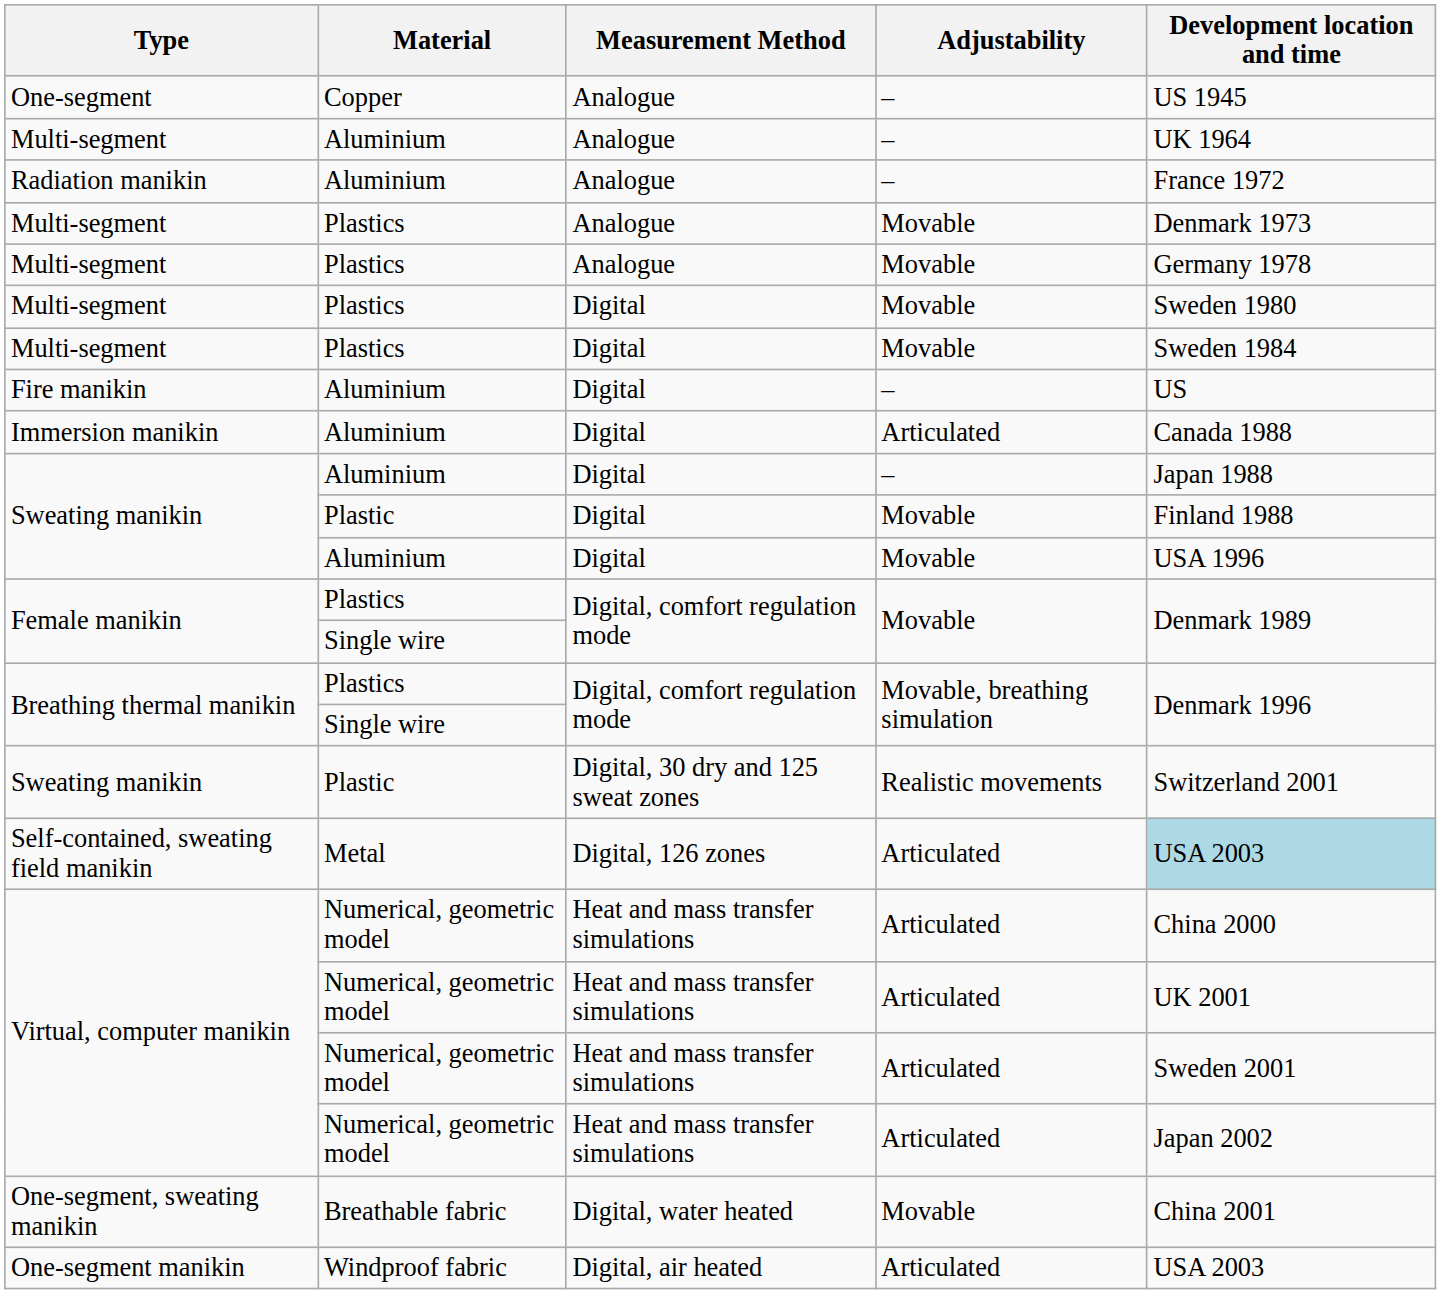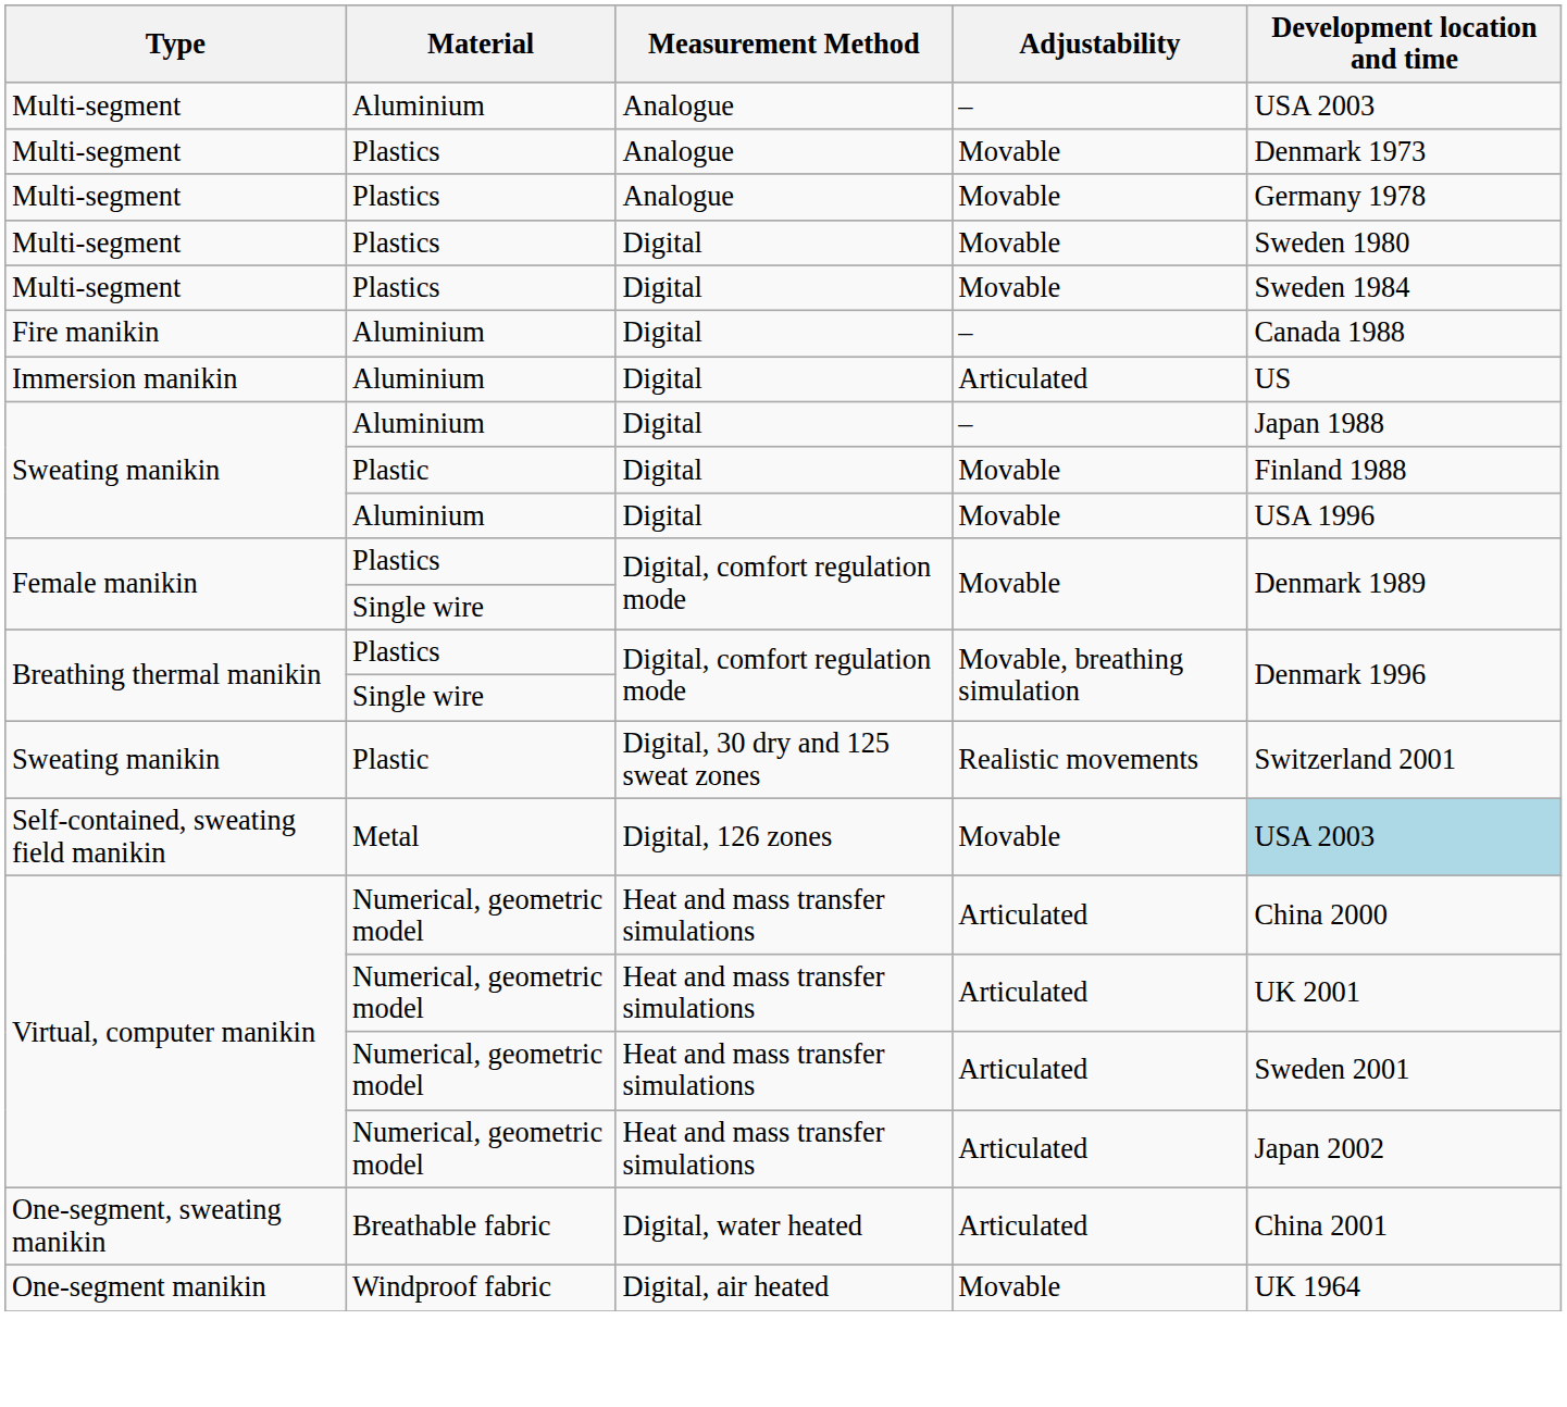 <table class="wikitable">
 <tr>
 <th>Type</th>
 <th>Material</th>
 <th>Measurement Method</th>
 <th>Adjustability</th>
 <th>Development location and time</th>
 </tr>
 <tr>
-<td>One-segment</td>
-<td>Copper</td>
-<td>Analogue</td>
-<td>–</td>
-<td>US 1945</td>
-</tr>
-<tr>
 <td>Multi-segment</td>
 <td>Aluminium</td>
 <td>Analogue</td>
 <td>–</td>
-<td>UK 1964</td>
-</tr>
-<tr>
-<td>Radiation manikin</td>
-<td>Aluminium</td>
-<td>Analogue</td>
-<td>–</td>
-<td>France 1972</td>
+<td>USA 2003</td>
 </tr>
 <tr>
 <td>Multi-segment</td>
 <td>Plastics</td>
 <td>Analogue</td>
 <td>Movable</td>
 <td>Denmark 1973</td>
 </tr>
 <tr>
 <td>Multi-segment</td>
 <td>Plastics</td>
 <td>Analogue</td>
 <td>Movable</td>
 <td>Germany 1978</td>
 </tr>
 <tr>
 <td>Multi-segment</td>
 <td>Plastics</td>
 <td>Digital</td>
 <td>Movable</td>
 <td>Sweden 1980</td>
 </tr>
 <tr>
 <td>Multi-segment</td>
 <td>Plastics</td>
 <td>Digital</td>
 <td>Movable</td>
 <td>Sweden 1984</td>
 </tr>
 <tr>
 <td>Fire manikin</td>
 <td>Aluminium</td>
 <td>Digital</td>
 <td>–</td>
-<td>US</td>
+<td>Canada 1988</td>
 </tr>
 <tr>
 <td>Immersion manikin</td>
 <td>Aluminium</td>
 <td>Digital</td>
 <td>Articulated</td>
-<td>Canada 1988</td>
+<td>US</td>
 </tr>
 <tr>
 <td rowspan="3">Sweating manikin</td>
 <td>Aluminium</td>
 <td>Digital</td>
 <td>–</td>
 <td>Japan 1988</td>
 </tr>
 <tr>
 <td>Plastic</td>
 <td>Digital</td>
 <td>Movable</td>
 <td>Finland 1988</td>
 </tr>
 <tr>
 <td>Aluminium</td>
 <td>Digital</td>
 <td>Movable</td>
 <td>USA 1996</td>
 </tr>
 <tr>
 <td rowspan="2">Female manikin</td>
 <td>Plastics</td>
 <td rowspan="2">Digital, comfort regulation mode</td>
 <td rowspan="2">Movable</td>
 <td rowspan="2">Denmark 1989</td>
 </tr>
 <tr>
 <td>Single wire</td>
 </tr>
 <tr>
 <td rowspan="2">Breathing thermal manikin</td>
 <td>Plastics</td>
 <td rowspan="2">Digital, comfort regulation mode</td>
 <td rowspan="2">Movable, breathing simulation</td>
 <td rowspan="2">Denmark 1996</td>
 </tr>
 <tr>
 <td>Single wire</td>
 </tr>
 <tr>
 <td>Sweating manikin</td>
 <td>Plastic</td>
 <td>Digital, 30 dry and 125 sweat zones</td>
 <td>Realistic movements</td>
 <td>Switzerland 2001</td>
 </tr>
 <tr>
 <td>Self-contained, sweating field manikin</td>
 <td>Metal</td>
 <td>Digital, 126 zones</td>
-<td>Articulated</td>
+<td>Movable</td>
 <td style="background: lightblue;">USA 2003</td>
 </tr>
 <tr>
 <td rowspan="4">Virtual, computer manikin</td>
 <td>Numerical, geometric model</td>
 <td>Heat and mass transfer simulations</td>
 <td>Articulated</td>
 <td>China 2000</td>
 </tr>
 <tr>
 <td>Numerical, geometric model</td>
 <td>Heat and mass transfer simulations</td>
 <td>Articulated</td>
 <td>UK 2001</td>
 </tr>
 <tr>
 <td>Numerical, geometric model</td>
 <td>Heat and mass transfer simulations</td>
 <td>Articulated</td>
 <td>Sweden 2001</td>
 </tr>
 <tr>
 <td>Numerical, geometric model</td>
 <td>Heat and mass transfer simulations</td>
 <td>Articulated</td>
 <td>Japan 2002</td>
 </tr>
 <tr>
 <td>One-segment, sweating manikin</td>
 <td>Breathable fabric</td>
 <td>Digital, water heated</td>
-<td>Movable</td>
+<td>Articulated</td>
 <td>China 2001</td>
 </tr>
 <tr>
 <td>One-segment manikin</td>
 <td>Windproof fabric</td>
 <td>Digital, air heated</td>
-<td>Articulated</td>
-<td>USA 2003</td>
+<td>Movable</td>
+<td>UK 1964</td>
 </tr>
 </table>
